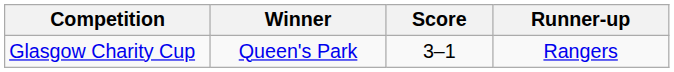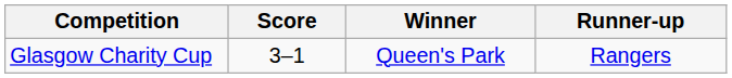 <table class="wikitable" style="text-align: center;">
 <tr>
 <th width=160>Competition</th>
+<th width=80>Score</th>
 <th width=135>Winner</th>
-<th width=80>Score</th>
 <th width=135>Runner-up</th>
 </tr>
 <tr>
 <td align=left><a href='#'>Glasgow Charity Cup</a></td>
+<td>3–1</td>
 <td><a href='#'>Queen's Park</a></td>
-<td>3–1</td>
 <td><a href='#'>Rangers</a></td>
 </tr>
 </table>
